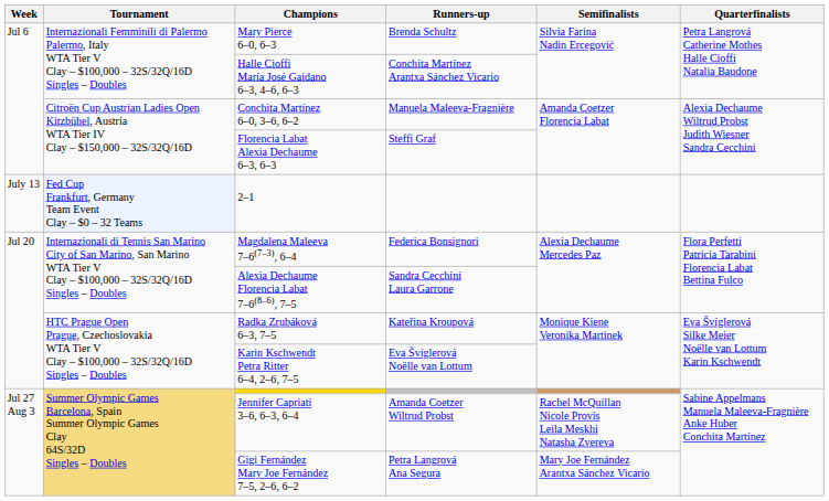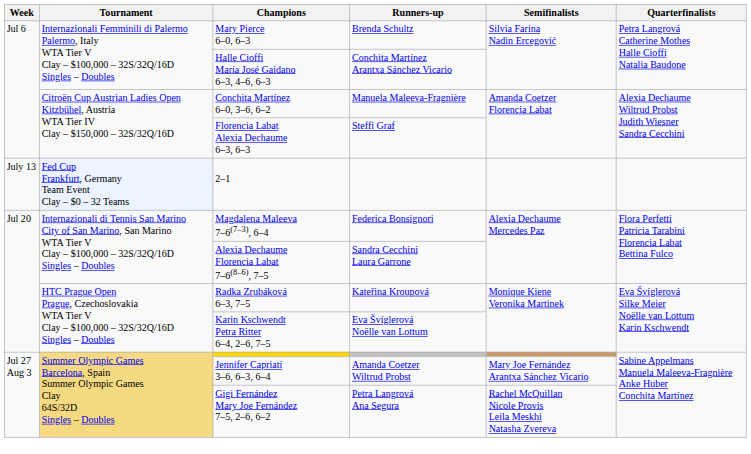 <table class=wikitable style=font-size:95%>
 <tr>
 <th style="width:46px;">Week</th>
 <th style="width:256px;">Tournament</th>
 <th style="width:200px;">Champions</th>
 <th style="width:200px;">Runners-up</th>
 <th style="width:190px;">Semifinalists</th>
 <th style="width:190px;">Quarterfinalists</th>
 </tr>
 <tr valign=top>
 <td rowspan=4>Jul 6</td>
 <td rowspan="2"><a href='#'>Internazionali Femminili di Palermo</a><br><a href='#'>Palermo</a>, Italy<br>WTA Tier V<br>Clay – $100,000 – 32S/32Q/16D<br><a href='#'>Singles</a> – <a href='#'>Doubles</a></td>
 <td> <a href='#'>Mary Pierce</a><br>6–0, 6–3</td>
 <td> <a href='#'>Brenda Schultz</a></td>
 <td rowspan=2> <a href='#'>Silvia Farina</a> <br>  <a href='#'>Nadin Ercegović</a></td>
 <td rowspan=2> <a href='#'>Petra Langrová</a> <br>  <a href='#'>Catherine Mothes</a> <br>  <a href='#'>Halle Cioffi</a> <br>  <a href='#'>Natalia Baudone</a></td>
 </tr>
 <tr valign=top>
 <td> <a href='#'>Halle Cioffi</a><br> <a href='#'>María José Gaidano</a><br>6–3, 4–6, 6–3</td>
 <td> <a href='#'>Conchita Martínez</a> <br>  <a href='#'>Arantxa Sánchez Vicario</a></td>
 </tr>
 <tr valign=top>
 <td rowspan="2"><a href='#'>Citroën Cup Austrian Ladies Open</a><br><a href='#'>Kitzbühel</a>, Austria<br>WTA Tier IV<br>Clay – $150,000 – 32S/32Q/16D</td>
 <td> <a href='#'>Conchita Martínez</a><br>6–0, 3–6, 6–2</td>
 <td> <a href='#'>Manuela Maleeva-Fragnière</a></td>
 <td rowspan=2> <a href='#'>Amanda Coetzer</a> <br>  <a href='#'>Florencia Labat</a></td>
 <td rowspan=2> <a href='#'>Alexia Dechaume</a> <br>  <a href='#'>Wiltrud Probst</a> <br>  <a href='#'>Judith Wiesner</a> <br>  <a href='#'>Sandra Cecchini</a></td>
 </tr>
 <tr valign=top>
 <td> <a href='#'>Florencia Labat</a><br> <a href='#'>Alexia Dechaume</a><br>6–3, 6–3</td>
 <td> <a href='#'>Steffi Graf</a></td>
 </tr>
 <tr valign=top>
 <td>July 13</td>
 <td bgcolor="ECF2FF"><a href='#'>Fed Cup</a><br><a href='#'>Frankfurt</a>, Germany<br>Team Event<br> Clay – $0 – 32 Teams</td>
 <td><br>2–1</td>
 <td></td>
 <td> <br></td>
 <td> <br> <br>  <br> </td>
 </tr>
 <tr valign=top>
 <td rowspan=4>Jul 20</td>
 <td rowspan="2"><a href='#'>Internazionali di Tennis San Marino</a><br><a href='#'>City of San Marino</a>, San Marino<br>WTA Tier V<br>Clay – $100,000 – 32S/32Q/16D<br><a href='#'>Singles</a> – <a href='#'>Doubles</a></td>
 <td> <a href='#'>Magdalena Maleeva</a><br>7–6<sup>(7–3)</sup>, 6–4</td>
 <td> <a href='#'>Federica Bonsignori</a></td>
 <td rowspan=2> <a href='#'>Alexia Dechaume</a> <br>  <a href='#'>Mercedes Paz</a></td>
 <td rowspan=2> <a href='#'>Flora Perfetti</a> <br>  <a href='#'>Patricia Tarabini</a> <br>  <a href='#'>Florencia Labat</a> <br>  <a href='#'>Bettina Fulco</a></td>
 </tr>
 <tr valign=top>
 <td> <a href='#'>Alexia Dechaume</a><br> <a href='#'>Florencia Labat</a><br>7–6<sup>(8–6)</sup>, 7–5</td>
 <td> <a href='#'>Sandra Cecchini</a><br> <a href='#'>Laura Garrone</a></td>
 </tr>
 <tr valign=top>
 <td rowspan="2"><a href='#'>HTC Prague Open</a><br><a href='#'>Prague</a>, Czechoslovakia<br>WTA Tier V<br>Clay – $100,000 – 32S/32Q/16D<br><a href='#'>Singles</a> – <a href='#'>Doubles</a></td>
 <td> <a href='#'>Radka Zrubáková</a><br>6–3, 7–5</td>
 <td> <a href='#'>Kateřina Kroupová</a></td>
 <td rowspan=2> <a href='#'>Monique Kiene</a> <br>  <a href='#'>Veronika Martinek</a></td>
 <td rowspan=2> <a href='#'>Eva Švíglerová</a> <br>  <a href='#'>Silke Meier</a> <br>  <a href='#'>Noëlle van Lottum</a> <br>  <a href='#'>Karin Kschwendt</a></td>
 </tr>
 <tr valign=top>
 <td> <a href='#'>Karin Kschwendt</a><br> <a href='#'>Petra Ritter</a><br>6–4, 2–6, 7–5</td>
 <td> <a href='#'>Eva Švíglerová</a><br> <a href='#'>Noëlle van Lottum</a></td>
 </tr>
 <tr valign=top>
 <td rowspan=3>Jul 27<br>Aug 3</td>
 <td style="background:#f5da81;" rowspan="4"><a href='#'>Summer Olympic Games</a><br><a href='#'>Barcelona</a>, Spain<br>Summer Olympic Games<br> Clay<br>64S/32D<br><a href='#'>Singles</a> – <a href='#'>Doubles</a></td>
 <td style="background:gold; text-align:center;"></td>
 <td style="background:silver; text-align:center;"></td>
 <td style="background:#c96; text-align:center;"></td>
 <td rowspan=4> <a href='#'>Sabine Appelmans</a> <br>   <a href='#'>Manuela Maleeva-Fragnière</a> <br>  <a href='#'>Anke Huber</a> <br>  <a href='#'>Conchita Martínez</a></td>
 </tr>
 <tr valign=top>
 <td> <a href='#'>Jennifer Capriati</a><br>3–6, 6–3, 6–4</td>
 <td> <a href='#'>Amanda Coetzer</a><br> <a href='#'>Wiltrud Probst</a></td>
-<td> <a href='#'>Rachel McQuillan</a> <br>  <a href='#'>Nicole Provis</a><br> <a href='#'>Leila Meskhi</a> <br>  <a href='#'>Natasha Zvereva</a></td>
+<td> <a href='#'>Mary Joe Fernández</a><br> <a href='#'>Arantxa Sánchez Vicario</a></td>
 </tr>
 <tr valign=top>
 <td> <a href='#'>Gigi Fernández</a> <br> <a href='#'>Mary Joe Fernández</a><br>7–5, 2–6, 6–2</td>
 <td> <a href='#'>Petra Langrová</a><br> <a href='#'>Ana Segura</a></td>
-<td> <a href='#'>Mary Joe Fernández</a><br> <a href='#'>Arantxa Sánchez Vicario</a></td>
+<td> <a href='#'>Rachel McQuillan</a> <br>  <a href='#'>Nicole Provis</a><br> <a href='#'>Leila Meskhi</a> <br>  <a href='#'>Natasha Zvereva</a></td>
 </tr>
 </table>
